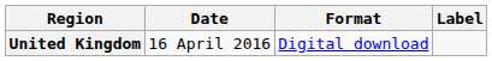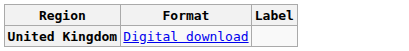 <table class="wikitable plainrowheaders">
 <tr>
 <th>Region</th>
-<th>Date</th>
 <th>Format</th>
 <th>Label</th>
 </tr>
 <tr>
 <th scope="row">United Kingdom</th>
-<td>16 April 2016</td>
 <td><a href='#'>Digital download</a></td>
 <td></td>
 </tr>
 </table>
